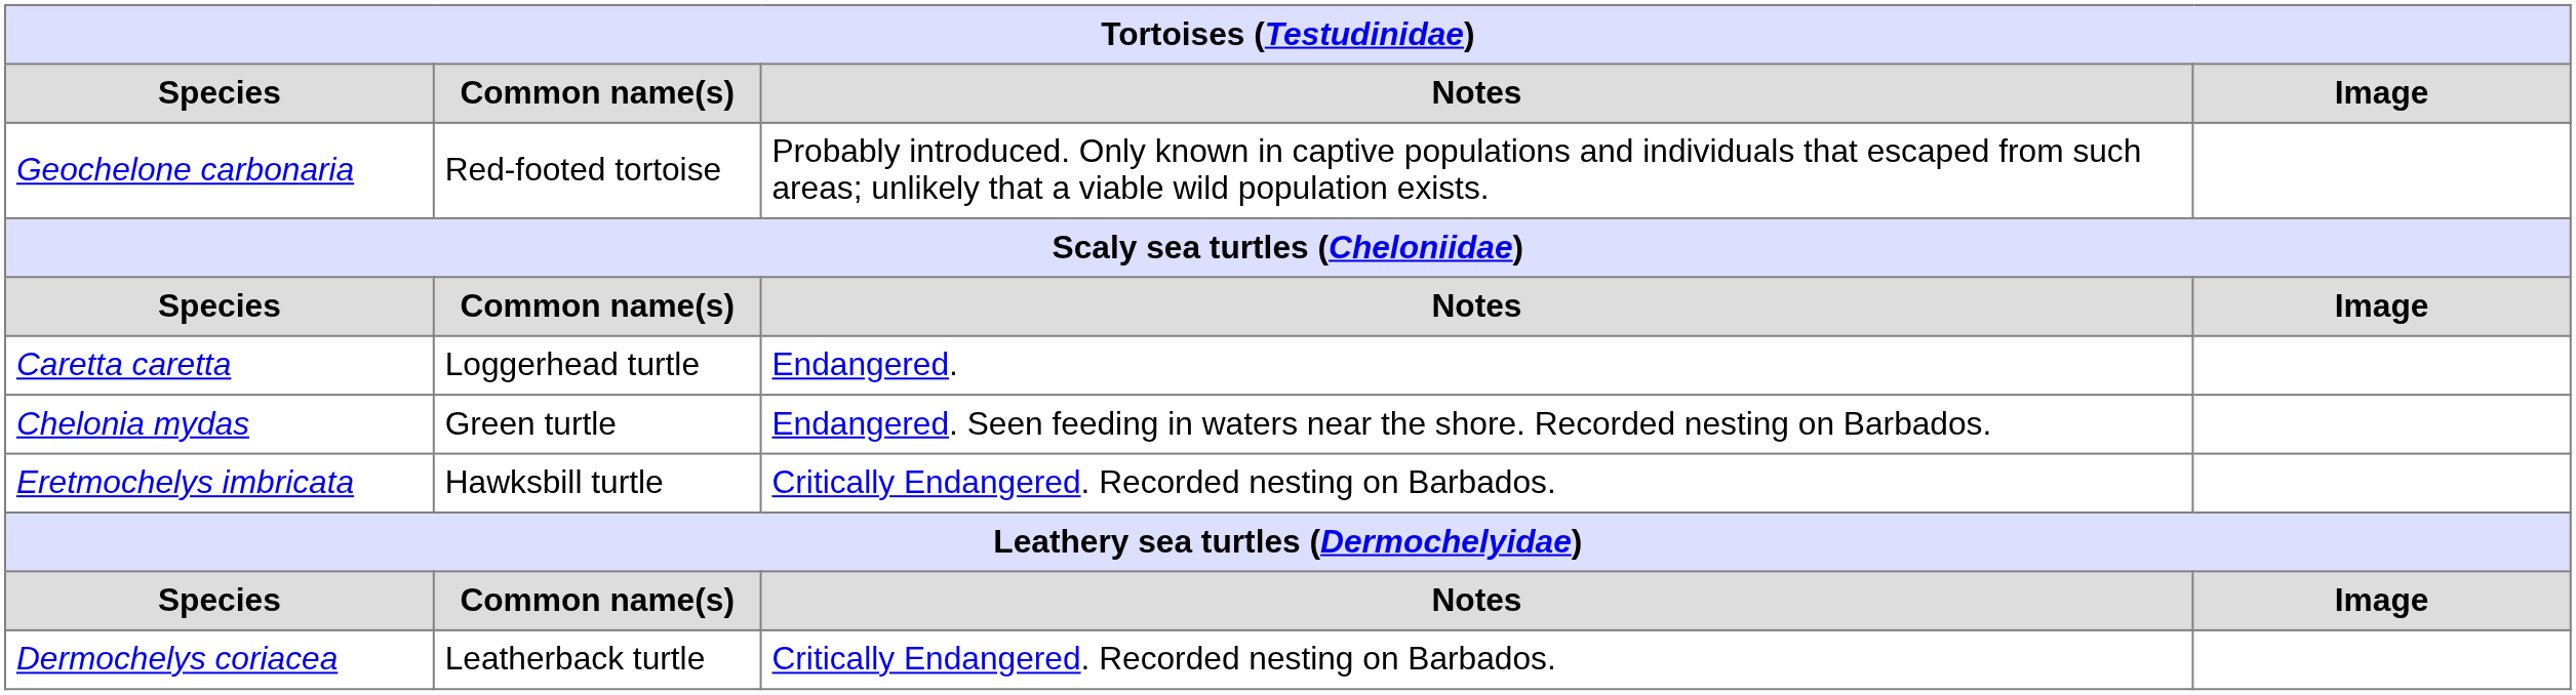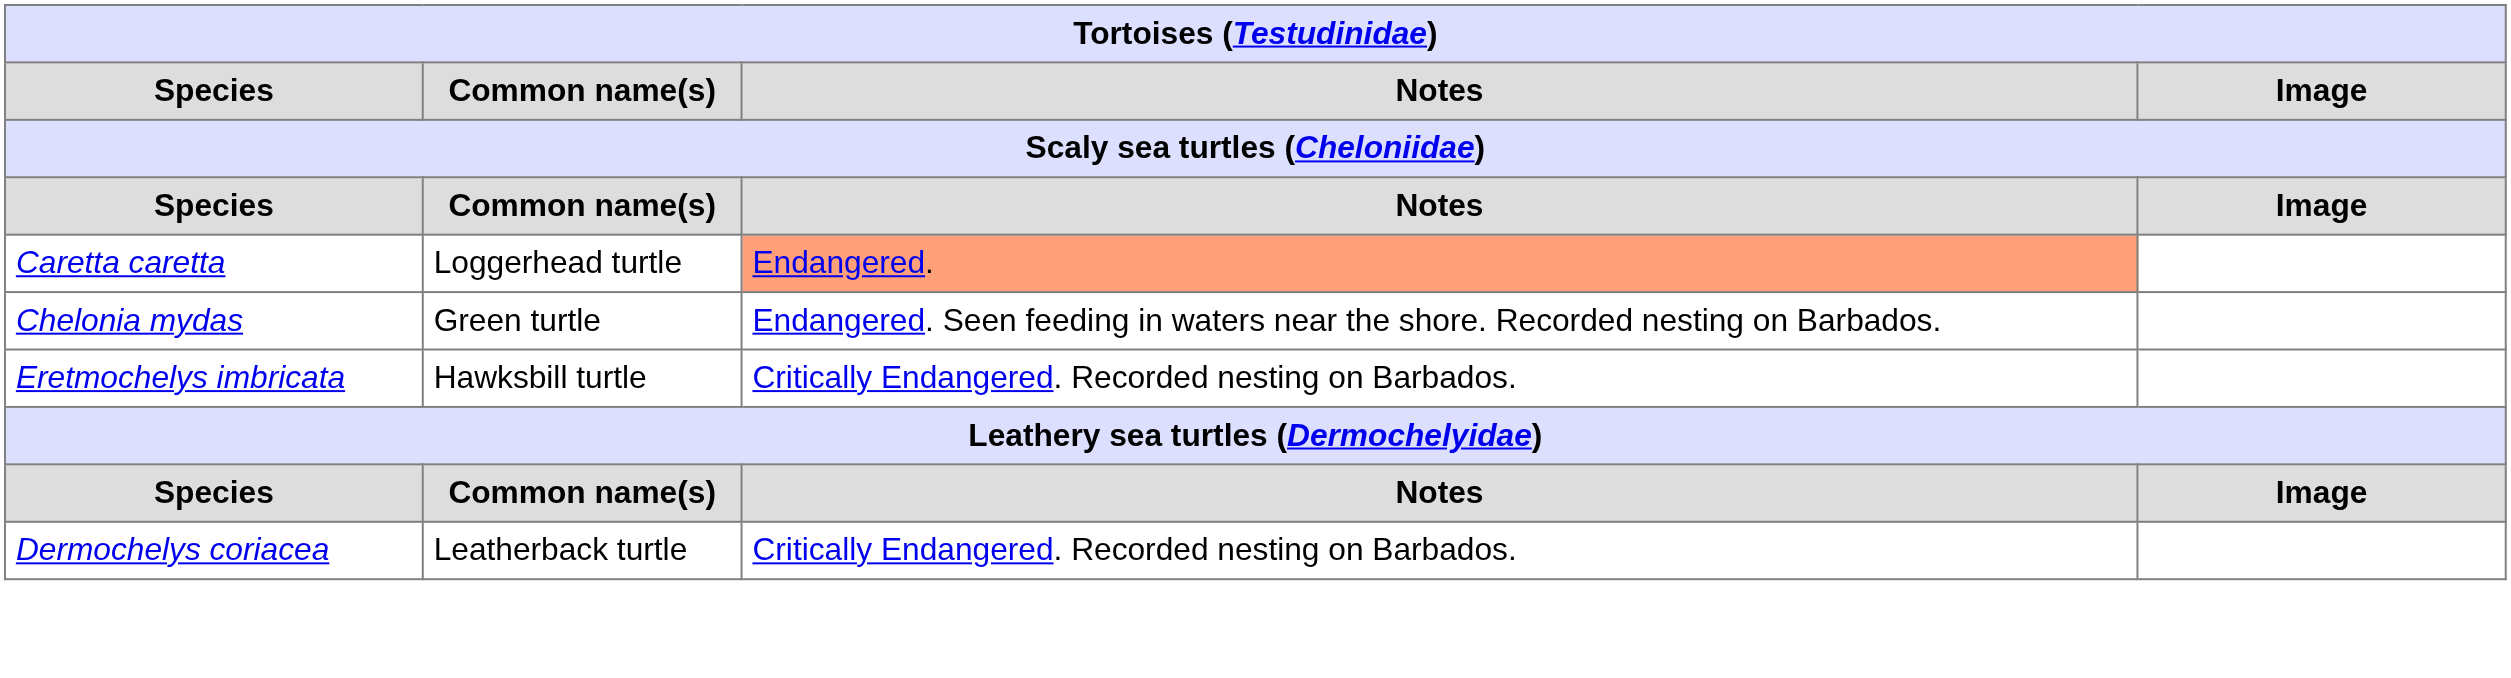 <table border=1 style="border-collapse:collapse;" cellpadding=5 width=100%>
 <tr>
 <th colspan=4 bgcolor=#DDDFFF>Tortoises (<em><a href='#'>Testudinidae</a></em>)</th>
 </tr>
 <tr bgcolor=#DDDDDD align=center>
 <th width=200px>Species</th>
 <th width=150px>Common name(s)</th>
 <th>Notes</th>
 <th width=175px>Image</th>
-</tr>
-<tr>
-<td><em><a href='#'>Geochelone carbonaria</a></em></td>
-<td>Red-footed tortoise</td>
-<td>Probably introduced.  Only known in captive populations and individuals that escaped from such areas; unlikely that a viable wild population exists.</td>
-<td></td>
 </tr>
 <tr>
 <th colspan=4 bgcolor=#DDDFFF>Scaly sea turtles (<em><a href='#'>Cheloniidae</a></em>)</th>
 </tr>
 <tr bgcolor=#DDDDDD align=center>
 <th width=200px>Species</th>
 <th width=150px>Common name(s)</th>
 <th>Notes</th>
 <th width=175px>Image</th>
 </tr>
 <tr>
 <td><em><a href='#'>Caretta caretta</a></em></td>
 <td>Loggerhead turtle</td>
-<td><a href='#'>Endangered</a>.</td>
+<td style="background: lightsalmon;"><a href='#'>Endangered</a>.</td>
 <td></td>
 </tr>
 <tr>
 <td><em><a href='#'>Chelonia mydas</a></em></td>
 <td>Green turtle</td>
 <td><a href='#'>Endangered</a>.  Seen feeding in waters near the shore.  Recorded nesting on Barbados.</td>
 <td></td>
 </tr>
 <tr>
 <td><em><a href='#'>Eretmochelys imbricata</a></em></td>
 <td>Hawksbill turtle</td>
 <td><a href='#'>Critically Endangered</a>.  Recorded nesting on Barbados.</td>
 <td></td>
 </tr>
 <tr>
 <th colspan=4 bgcolor=#DDDFFF>Leathery sea turtles (<em><a href='#'>Dermochelyidae</a></em>)</th>
 </tr>
 <tr bgcolor=#DDDDDD align=center>
 <th width=200px>Species</th>
 <th width=150px>Common name(s)</th>
 <th>Notes</th>
 <th width=175px>Image</th>
 </tr>
 <tr>
 <td><em><a href='#'>Dermochelys coriacea</a></em></td>
 <td>Leatherback turtle</td>
 <td><a href='#'>Critically Endangered</a>.  Recorded nesting on Barbados.</td>
 <td></td>
 </tr>
 </table>
